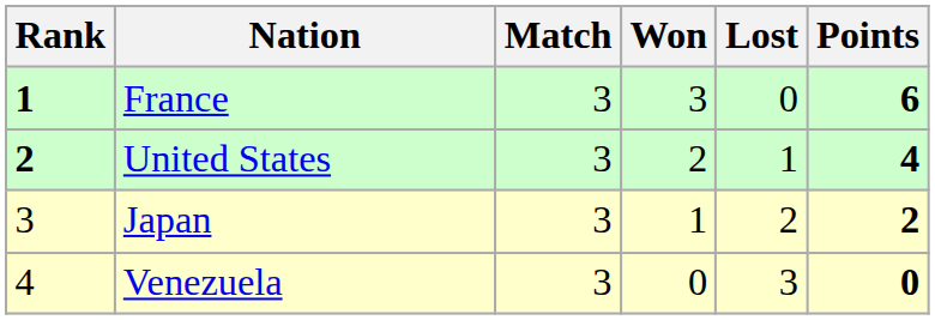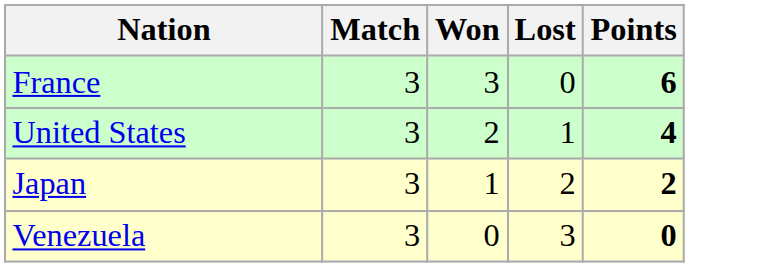 <table class="wikitable">
 <tr>
-<th width=20>Rank</th>
 <th width=150>Nation</th>
 <th width=20>Match</th>
 <th width=20>Won</th>
 <th width=20>Lost</th>
 <th width=20>Points</th>
 </tr>
 <tr style="text-align:right; background:#cfc;">
-<td align="left"><strong>1</strong></td>
 <td style="text-align:left;"> <a href='#'>France</a></td>
 <td>3</td>
 <td>3</td>
 <td>0</td>
 <td><strong>6</strong></td>
 </tr>
 <tr style="text-align:right; background:#cfc;">
-<td align="left"><strong>2</strong></td>
 <td style="text-align:left;"> <a href='#'>United States</a></td>
 <td>3</td>
 <td>2</td>
 <td>1</td>
 <td><strong>4</strong></td>
 </tr>
 <tr style="text-align:right; background:#ffc;">
-<td align="left">3</td>
 <td style="text-align:left;"> <a href='#'>Japan</a></td>
 <td>3</td>
 <td>1</td>
 <td>2</td>
 <td><strong>2</strong></td>
 </tr>
 <tr style="text-align:right; background:#ffc;">
-<td align="left">4</td>
 <td style="text-align:left;"> <a href='#'>Venezuela</a></td>
 <td>3</td>
 <td>0</td>
 <td>3</td>
 <td><strong>0</strong></td>
 </tr>
 </table>
